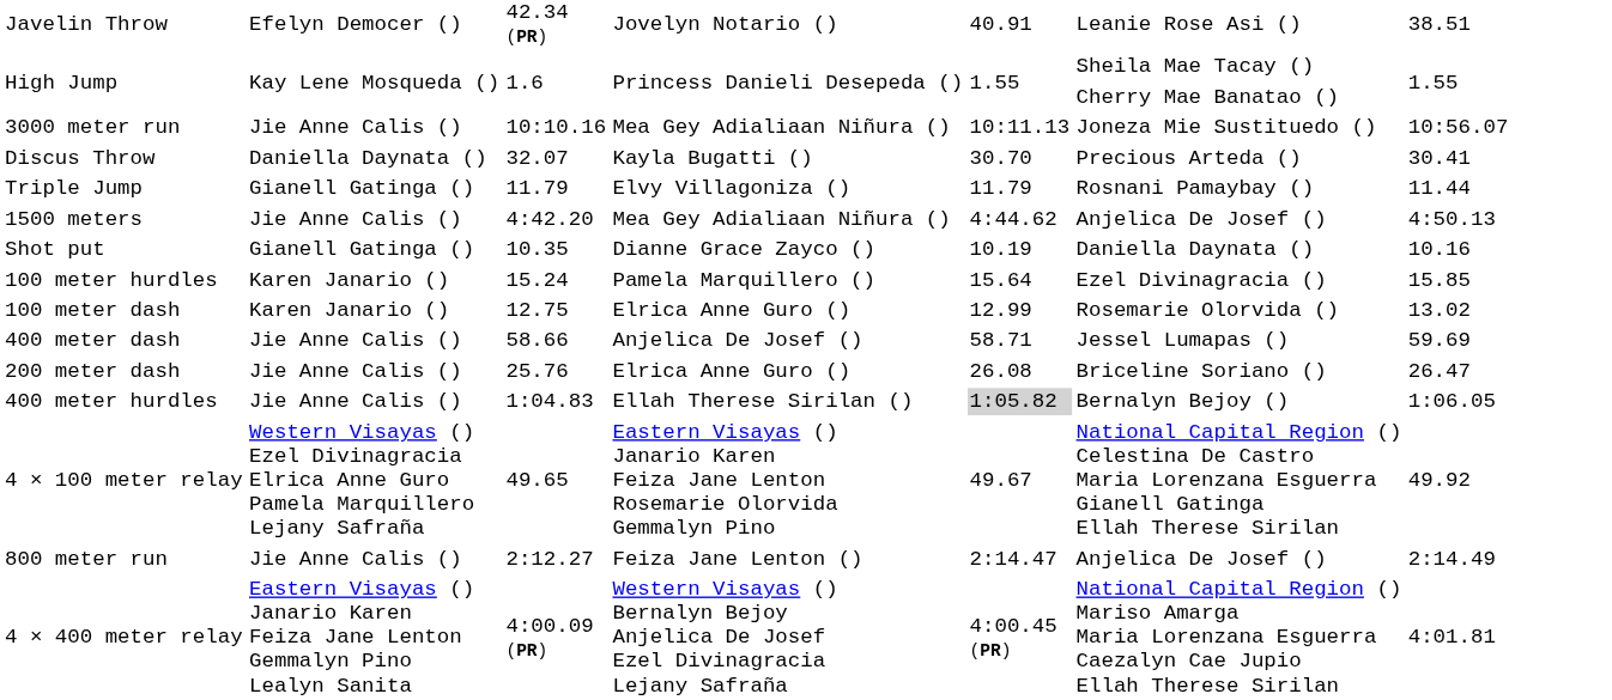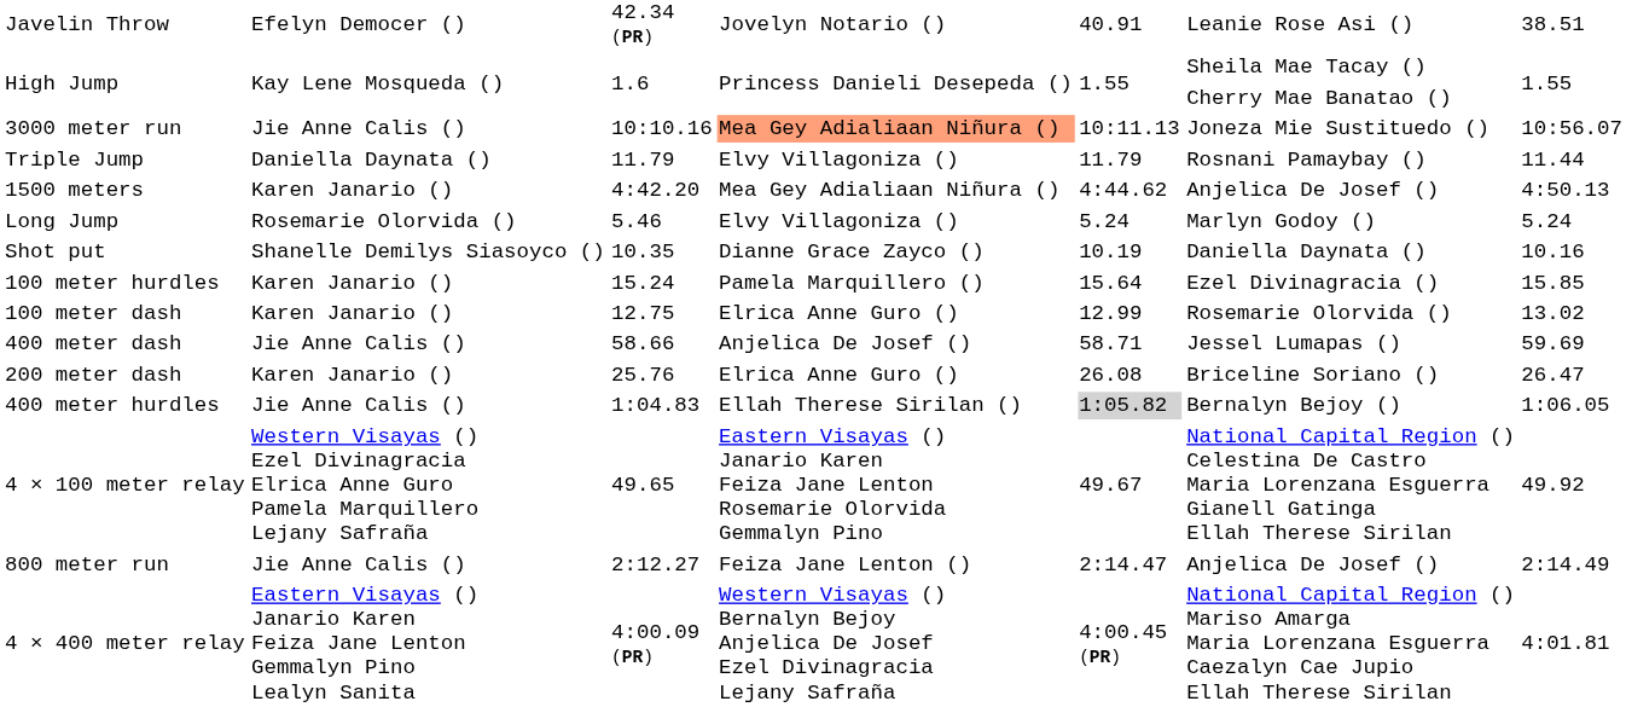 <table>
 <tr>
 <td>Javelin Throw</td>
 <td>Efelyn Democer ()</td>
 <td>42.34<br><small>(<strong>PR</strong>)</small></td>
 <td>Jovelyn Notario ()</td>
 <td>40.91</td>
 <td>Leanie Rose Asi ()</td>
 <td>38.51</td>
 </tr>
 <tr>
 <td rowspan=2>High Jump</td>
 <td rowspan=2>Kay Lene Mosqueda ()</td>
 <td rowspan=2>1.6<br></td>
 <td rowspan=2>Princess Danieli Desepeda ()</td>
 <td rowspan=2>1.55</td>
 <td>Sheila Mae Tacay ()</td>
 <td rowspan=2>1.55</td>
 </tr>
 <tr>
 <td>Cherry Mae Banatao ()</td>
 </tr>
 <tr>
 <td>3000 meter run</td>
 <td>Jie Anne Calis ()</td>
 <td>10:10.16</td>
-<td>Mea Gey Adialiaan Niñura ()</td>
+<td style="background: lightsalmon;">Mea Gey Adialiaan Niñura ()</td>
 <td>10:11.13</td>
 <td>Joneza Mie Sustituedo ()</td>
 <td>10:56.07</td>
 </tr>
 <tr>
-<td>Discus Throw</td>
+<td>Triple Jump</td>
 <td>Daniella Daynata ()</td>
-<td>32.07</td>
-<td>Kayla Bugatti ()</td>
-<td>30.70</td>
-<td>Precious Arteda ()</td>
-<td>30.41</td>
-</tr>
-<tr>
-<td>Triple Jump</td>
-<td>Gianell Gatinga ()</td>
 <td>11.79</td>
 <td>Elvy Villagoniza ()</td>
 <td>11.79</td>
 <td>Rosnani Pamaybay ()</td>
 <td>11.44</td>
 </tr>
 <tr>
 <td>1500 meters</td>
-<td>Jie Anne Calis ()</td>
+<td>Karen Janario ()</td>
 <td>4:42.20</td>
 <td>Mea Gey Adialiaan Niñura ()</td>
 <td>4:44.62</td>
 <td>Anjelica De Josef ()</td>
 <td>4:50.13</td>
 </tr>
 <tr>
+<td>Long Jump</td>
+<td>Rosemarie Olorvida ()</td>
+<td>5.46</td>
+<td>Elvy Villagoniza ()</td>
+<td>5.24</td>
+<td>Marlyn Godoy ()</td>
+<td>5.24</td>
+</tr>
+<tr>
 <td>Shot put</td>
-<td>Gianell Gatinga ()</td>
+<td>Shanelle Demilys Siasoyco ()</td>
 <td>10.35</td>
 <td>Dianne Grace Zayco ()</td>
 <td>10.19</td>
 <td>Daniella Daynata ()</td>
 <td>10.16</td>
 </tr>
 <tr>
 <td>100 meter hurdles</td>
 <td>Karen Janario ()</td>
 <td>15.24</td>
 <td>Pamela Marquillero ()</td>
 <td>15.64</td>
 <td>Ezel Divinagracia ()</td>
 <td>15.85</td>
 </tr>
 <tr>
 <td>100 meter dash</td>
 <td>Karen Janario ()</td>
 <td>12.75</td>
 <td>Elrica Anne Guro ()</td>
 <td>12.99</td>
 <td>Rosemarie Olorvida ()</td>
 <td>13.02</td>
 </tr>
 <tr>
 <td>400 meter dash</td>
 <td>Jie Anne Calis ()</td>
 <td>58.66</td>
 <td>Anjelica De Josef ()</td>
 <td>58.71</td>
 <td>Jessel Lumapas ()</td>
 <td>59.69</td>
 </tr>
 <tr>
 <td>200 meter dash</td>
-<td>Jie Anne Calis ()</td>
+<td>Karen Janario ()</td>
 <td>25.76</td>
 <td>Elrica Anne Guro ()</td>
 <td>26.08</td>
 <td>Briceline Soriano ()</td>
 <td>26.47</td>
 </tr>
 <tr>
 <td>400 meter hurdles</td>
 <td>Jie Anne Calis ()</td>
 <td>1:04.83</td>
 <td>Ellah Therese Sirilan ()</td>
 <td style="background: lightgrey;">1:05.82</td>
 <td>Bernalyn Bejoy ()</td>
 <td>1:06.05</td>
 </tr>
 <tr>
 <td>4 × 100 meter relay</td>
 <td><a href='#'>Western Visayas</a> () <br> Ezel Divinagracia <br> Elrica Anne Guro <br> Pamela Marquillero <br> Lejany Safraña</td>
 <td>49.65</td>
 <td><a href='#'>Eastern Visayas</a> () <br> Janario Karen <br> Feiza Jane Lenton <br> Rosemarie Olorvida <br> Gemmalyn Pino</td>
 <td>49.67</td>
 <td><a href='#'>National Capital Region</a> () <br> Celestina De Castro <br> Maria Lorenzana Esguerra <br> Gianell Gatinga <br> Ellah Therese Sirilan</td>
 <td>49.92</td>
 </tr>
 <tr>
 <td>800 meter run</td>
 <td>Jie Anne Calis ()</td>
 <td>2:12.27</td>
 <td>Feiza Jane Lenton ()</td>
 <td>2:14.47</td>
 <td>Anjelica De Josef ()</td>
 <td>2:14.49</td>
 </tr>
 <tr>
 <td>4 × 400 meter relay</td>
 <td><a href='#'>Eastern Visayas</a> () <br> Janario Karen <br> Feiza Jane Lenton <br> Gemmalyn Pino <br> Lealyn Sanita</td>
 <td>4:00.09<br><small>(<strong>PR</strong>)</small></td>
 <td><a href='#'>Western Visayas</a> () <br> Bernalyn Bejoy <br> Anjelica De Josef <br> Ezel Divinagracia <br> Lejany Safraña</td>
 <td>4:00.45<br><small>(<strong>PR</strong>)</small></td>
 <td><a href='#'>National Capital Region</a> () <br> Mariso Amarga <br> Maria Lorenzana Esguerra <br> Caezalyn Cae Jupio <br> Ellah Therese Sirilan</td>
 <td>4:01.81</td>
 </tr>
 </table>
